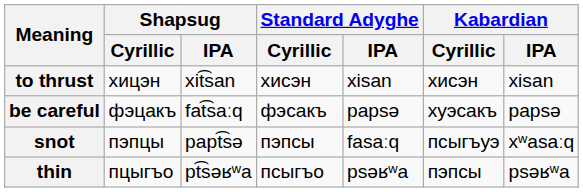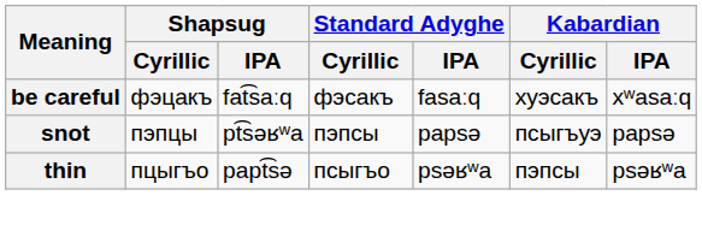 <table class="wikitable">
 <tr>
 <th rowspan="2">Meaning</th>
 <th colspan="2">Shapsug</th>
 <th colspan="2"><a href='#'>Standard Adyghe</a></th>
 <th colspan="2"><a href='#'>Kabardian</a></th>
 </tr>
 <tr>
 <th>Cyrillic</th>
 <th>IPA</th>
 <th>Cyrillic</th>
 <th>IPA</th>
 <th>Cyrillic</th>
 <th>IPA</th>
 </tr>
 <tr>
-<th>to thrust</th>
-<td>хицэн</td>
-<td>xit͡san</td>
-<td>хисэн</td>
-<td>xisan</td>
-<td>хисэн</td>
-<td>xisan</td>
-</tr>
-<tr>
 <th>be careful</th>
 <td>фэцакъ</td>
 <td>fat͡saːq</td>
 <td>фэсакъ</td>
-<td>papsə</td>
+<td>fasaːq</td>
 <td>хуэсакъ</td>
-<td>papsə</td>
+<td>xʷasaːq</td>
 </tr>
 <tr>
 <th>snot</th>
 <td>пэпцы</td>
-<td>papt͡sə</td>
+<td>pt͡səʁʷa</td>
 <td>пэпсы</td>
-<td>fasaːq</td>
+<td>papsə</td>
 <td>псыгъуэ</td>
-<td>xʷasaːq</td>
+<td>papsə</td>
 </tr>
 <tr>
 <th>thin</th>
 <td>пцыгъо</td>
-<td>pt͡səʁʷa</td>
+<td>papt͡sə</td>
 <td>псыгъо</td>
 <td>psəʁʷa</td>
 <td>пэпсы</td>
 <td>psəʁʷa</td>
 </tr>
 </table>
